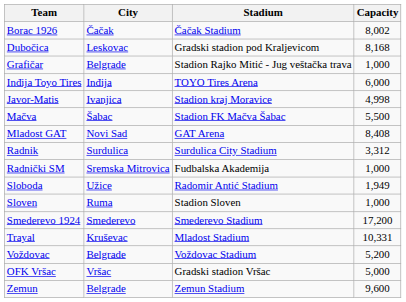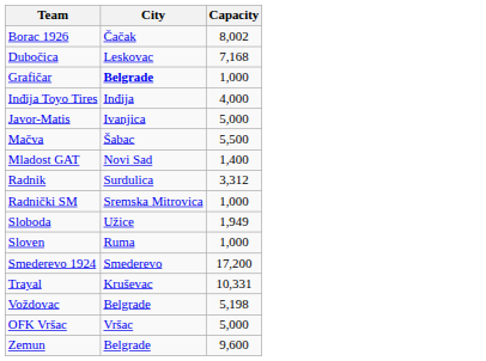 <table class="wikitable sortable">
 <tr>
 <th>Team</th>
 <th>City</th>
-<th>Stadium</th>
 <th>Capacity</th>
 </tr>
 <tr>
 <td><a href='#'>Borac 1926</a></td>
 <td><a href='#'>Čačak</a></td>
-<td><a href='#'>Čačak Stadium</a></td>
 <td style="text-align:center">8,002</td>
 </tr>
 <tr>
 <td><a href='#'>Dubočica</a></td>
 <td><a href='#'>Leskovac</a></td>
-<td>Gradski stadion pod Kraljevicom</td>
-<td style="text-align:center">8,168</td>
+<td style="text-align:center">7,168</td>
 </tr>
 <tr>
 <td><a href='#'>Grafičar</a></td>
-<td><a href='#'>Belgrade</a></td>
-<td>Stadion Rajko Mitić - Jug veštačka trava</td>
+<td><strong><a href='#'>Belgrade</a></strong></td>
 <td style="text-align:center">1,000</td>
 </tr>
 <tr>
 <td><a href='#'>Inđija Toyo Tires</a></td>
 <td><a href='#'>Inđija</a></td>
-<td><a href='#'>TOYO Tires Arena</a></td>
-<td style="text-align:center">6,000</td>
+<td style="text-align:center">4,000</td>
 </tr>
 <tr>
 <td><a href='#'>Javor-Matis</a></td>
 <td><a href='#'>Ivanjica</a></td>
-<td><a href='#'>Stadion kraj Moravice</a></td>
-<td style="text-align:center">4,998</td>
+<td style="text-align:center">5,000</td>
 </tr>
 <tr>
 <td><a href='#'>Mačva</a></td>
 <td><a href='#'>Šabac</a></td>
-<td><a href='#'>Stadion FK Mačva Šabac</a></td>
 <td style="text-align:center">5,500</td>
 </tr>
 <tr>
 <td><a href='#'>Mladost GAT</a></td>
 <td><a href='#'>Novi Sad</a></td>
-<td><a href='#'>GAT Arena</a></td>
-<td style="text-align:center">8,408</td>
+<td style="text-align:center">1,400</td>
 </tr>
 <tr>
 <td><a href='#'>Radnik</a></td>
 <td><a href='#'>Surdulica</a></td>
-<td><a href='#'>Surdulica City Stadium</a></td>
 <td style="text-align:center">3,312</td>
 </tr>
 <tr>
 <td><a href='#'>Radnički SM</a></td>
 <td><a href='#'>Sremska Mitrovica</a></td>
-<td>Fudbalska Akademija</td>
 <td style="text-align:center">1,000</td>
 </tr>
 <tr>
 <td><a href='#'>Sloboda</a></td>
 <td><a href='#'>Užice</a></td>
-<td><a href='#'>Radomir Antić Stadium</a></td>
 <td style="text-align:center">1,949</td>
 </tr>
 <tr>
 <td><a href='#'>Sloven</a></td>
 <td><a href='#'>Ruma</a></td>
-<td>Stadion Sloven</td>
 <td style="text-align:center">1,000</td>
 </tr>
 <tr>
 <td><a href='#'>Smederevo 1924</a></td>
 <td><a href='#'>Smederevo</a></td>
-<td><a href='#'>Smederevo Stadium</a></td>
 <td style="text-align:center">17,200</td>
 </tr>
 <tr>
 <td><a href='#'>Trayal</a></td>
 <td><a href='#'>Kruševac</a></td>
-<td><a href='#'>Mladost Stadium</a></td>
 <td style="text-align:center">10,331</td>
 </tr>
 <tr>
 <td><a href='#'>Voždovac</a></td>
 <td><a href='#'>Belgrade</a></td>
-<td><a href='#'>Voždovac Stadium</a></td>
-<td style="text-align:center">5,200</td>
+<td style="text-align:center">5,198</td>
 </tr>
 <tr>
 <td><a href='#'>OFK Vršac</a></td>
 <td><a href='#'>Vršac</a></td>
-<td>Gradski stadion Vršac</td>
 <td style="text-align:center">5,000</td>
 </tr>
 <tr>
 <td><a href='#'>Zemun</a></td>
 <td><a href='#'>Belgrade</a></td>
-<td><a href='#'>Zemun Stadium</a></td>
 <td style="text-align:center">9,600</td>
 </tr>
 </table>
